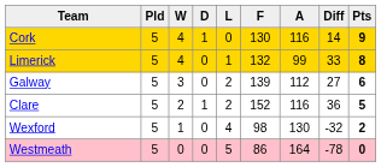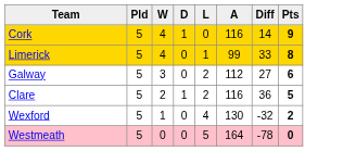 <table style=border-collapse:collapse border=1 cellspacing=0 cellpadding=5>
 <tr align=center bgcolor=#efefef>
 <th width=165>Team</th>
 <th width=20>Pld</th>
 <th width=20>W</th>
 <th width=20>D</th>
 <th width=20>L</th>
-<th width=40>F</th>
 <th width=40>A</th>
 <th width=20>Diff</th>
 <th width=20>Pts</th>
 </tr>
 <tr align=center style="background:gold;">
 <td style="text-align:left;"> <a href='#'>Cork</a></td>
 <td>5</td>
 <td>4</td>
 <td>1</td>
 <td>0</td>
-<td>130</td>
 <td>116</td>
 <td>14</td>
 <td><strong>9</strong></td>
 </tr>
 <tr align=center style="background:gold;">
 <td style="text-align:left;">     <a href='#'>Limerick</a></td>
 <td>5</td>
 <td>4</td>
 <td>0</td>
 <td>1</td>
-<td>132</td>
 <td>99</td>
 <td>33</td>
 <td><strong>8</strong></td>
 </tr>
 <tr align=center>
 <td style="text-align:left;"> <a href='#'>Galway</a></td>
 <td>5</td>
 <td>3</td>
 <td>0</td>
 <td>2</td>
-<td>139</td>
 <td>112</td>
 <td>27</td>
 <td><strong>6</strong></td>
 </tr>
 <tr align=center>
 <td style="text-align:left;"> <a href='#'>Clare</a></td>
 <td>5</td>
 <td>2</td>
 <td>1</td>
 <td>2</td>
-<td>152</td>
 <td>116</td>
 <td>36</td>
 <td><strong>5</strong></td>
 </tr>
 <tr align=center>
 <td style="text-align:left;"> <a href='#'>Wexford</a></td>
 <td>5</td>
 <td>1</td>
 <td>0</td>
 <td>4</td>
-<td>98</td>
 <td>130</td>
 <td>-32</td>
 <td><strong>2</strong></td>
 </tr>
 <tr align=center style="background:#FFC0CB;">
 <td style="text-align:left;"> <a href='#'>Westmeath</a></td>
 <td>5</td>
 <td>0</td>
 <td>0</td>
 <td>5</td>
-<td>86</td>
 <td>164</td>
 <td>-78</td>
 <td><strong>0</strong></td>
 </tr>
 </table>
